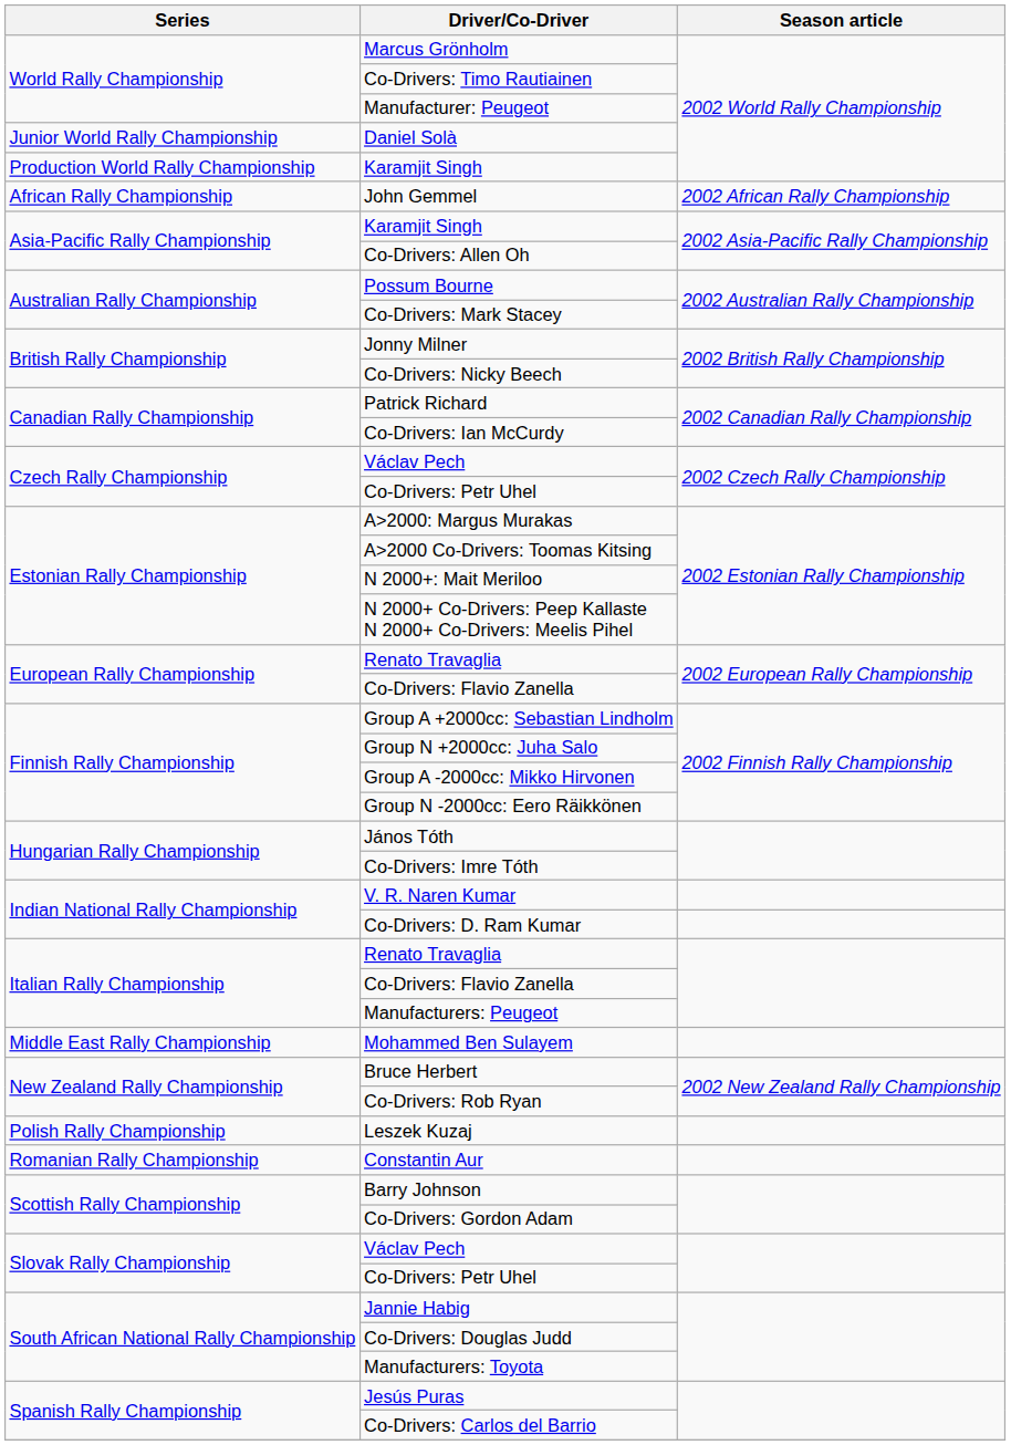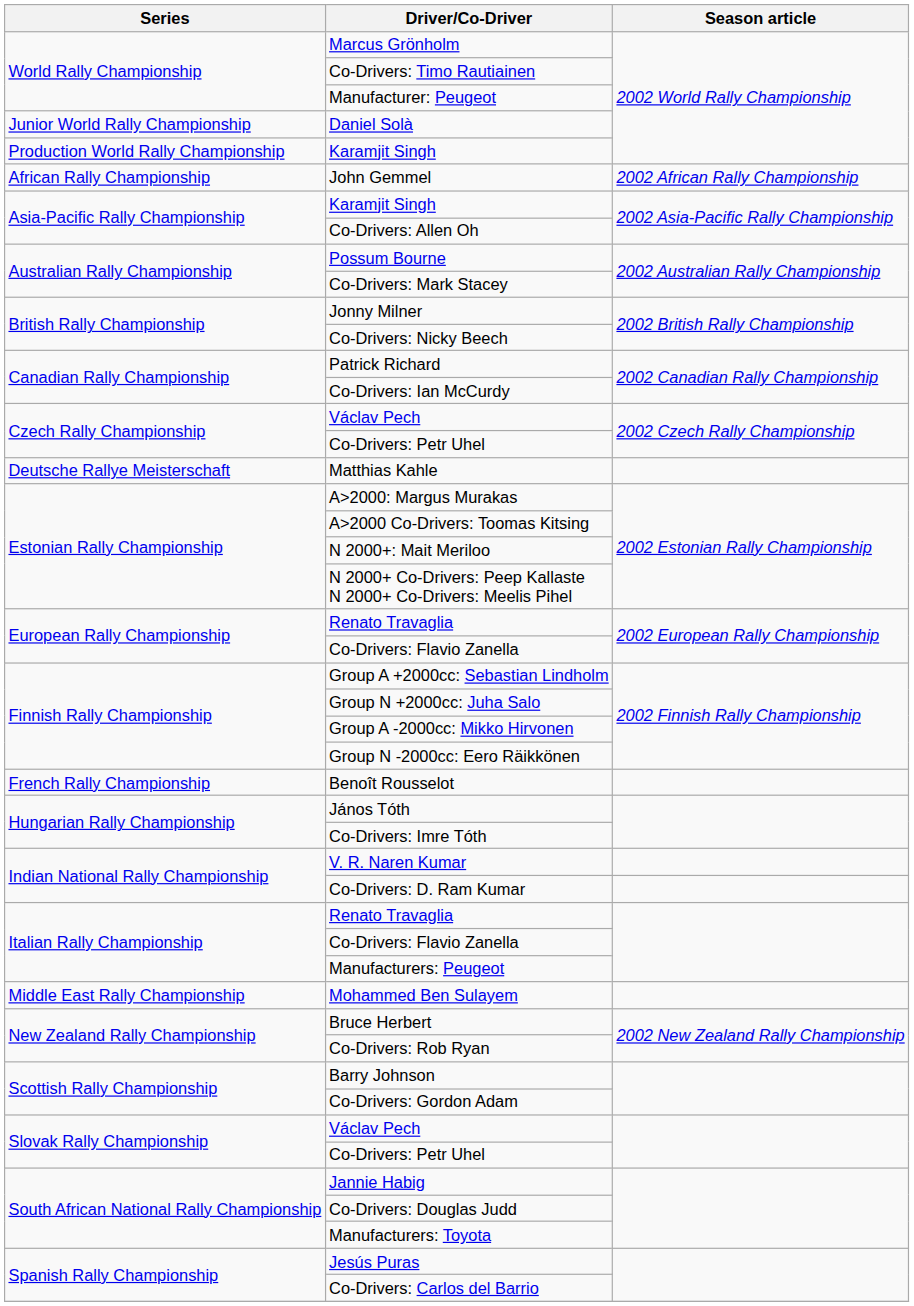 <table class="wikitable" style="font-size: 87%;">
 <tr>
 <th>Series</th>
 <th>Driver/Co-Driver</th>
 <th>Season article</th>
 </tr>
 <tr>
 <td rowspan=3><a href='#'>World Rally Championship</a></td>
 <td> <a href='#'>Marcus Grönholm</a></td>
 <td rowspan=5><em><a href='#'>2002 World Rally Championship</a></em></td>
 </tr>
 <tr>
 <td>Co-Drivers:  <a href='#'>Timo Rautiainen</a></td>
 </tr>
 <tr>
 <td>Manufacturer:  <a href='#'>Peugeot</a></td>
 </tr>
 <tr>
 <td><a href='#'>Junior World Rally Championship</a></td>
 <td> <a href='#'>Daniel Solà</a></td>
 </tr>
 <tr>
 <td><a href='#'>Production World Rally Championship</a></td>
 <td> <a href='#'>Karamjit Singh</a></td>
 </tr>
 <tr>
 <td><a href='#'>African Rally Championship</a></td>
 <td> John Gemmel</td>
 <td><em><a href='#'>2002 African Rally Championship</a></em></td>
 </tr>
 <tr>
 <td rowspan=2><a href='#'>Asia-Pacific Rally Championship</a></td>
 <td> <a href='#'>Karamjit Singh</a></td>
 <td rowspan=2><em><a href='#'>2002 Asia-Pacific Rally Championship</a></em></td>
 </tr>
 <tr>
 <td>Co-Drivers:  Allen Oh</td>
 </tr>
 <tr>
 <td rowspan=2><a href='#'>Australian Rally Championship</a></td>
 <td> <a href='#'>Possum Bourne</a></td>
 <td rowspan=2><em><a href='#'>2002 Australian Rally Championship</a></em></td>
 </tr>
 <tr>
 <td>Co-Drivers:  Mark Stacey</td>
 </tr>
 <tr>
 <td rowspan=2><a href='#'>British Rally Championship</a></td>
 <td> Jonny Milner</td>
 <td rowspan=2><em><a href='#'>2002 British Rally Championship</a></em></td>
 </tr>
 <tr>
 <td>Co-Drivers:  Nicky Beech</td>
 </tr>
 <tr>
 <td rowspan=2><a href='#'>Canadian Rally Championship</a></td>
 <td> Patrick Richard</td>
 <td rowspan=2><em><a href='#'>2002 Canadian Rally Championship</a></em></td>
 </tr>
 <tr>
 <td>Co-Drivers:  Ian McCurdy</td>
 </tr>
 <tr>
 <td rowspan=2><a href='#'>Czech Rally Championship</a></td>
 <td> <a href='#'>Václav Pech</a></td>
 <td rowspan=2><em><a href='#'>2002 Czech Rally Championship</a></em></td>
 </tr>
 <tr>
 <td>Co-Drivers:  Petr Uhel</td>
 </tr>
 <tr>
+<td><a href='#'>Deutsche Rallye Meisterschaft</a></td>
+<td> Matthias Kahle</td>
+<td></td>
+</tr>
+<tr>
 <td rowspan=4><a href='#'>Estonian Rally Championship</a></td>
 <td>A>2000:  Margus Murakas</td>
 <td rowspan=4><em><a href='#'>2002 Estonian Rally Championship</a></em></td>
 </tr>
 <tr>
 <td>A>2000 Co-Drivers:  Toomas Kitsing</td>
 </tr>
 <tr>
 <td>N 2000+:  Mait Meriloo</td>
 </tr>
 <tr>
 <td>N 2000+ Co-Drivers:  Peep Kallaste<br>N 2000+ Co-Drivers:  Meelis Pihel</td>
 </tr>
 <tr>
 <td rowspan=2><a href='#'>European Rally Championship</a></td>
 <td> <a href='#'>Renato Travaglia</a></td>
 <td rowspan=2><em><a href='#'>2002 European Rally Championship</a></em></td>
 </tr>
 <tr>
 <td>Co-Drivers:  Flavio Zanella</td>
 </tr>
 <tr>
 <td rowspan=4><a href='#'>Finnish Rally Championship</a></td>
 <td>Group A +2000cc:  <a href='#'>Sebastian Lindholm</a></td>
 <td rowspan=4><em><a href='#'>2002 Finnish Rally Championship</a></em></td>
 </tr>
 <tr>
 <td>Group N +2000cc:  <a href='#'>Juha Salo</a></td>
 </tr>
 <tr>
 <td>Group A -2000cc:  <a href='#'>Mikko Hirvonen</a></td>
 </tr>
 <tr>
 <td>Group N -2000cc:  Eero Räikkönen</td>
+</tr>
+<tr>
+<td><a href='#'>French Rally Championship</a></td>
+<td> Benoît Rousselot</td>
+<td></td>
 </tr>
 <tr>
 <td rowspan=2><a href='#'>Hungarian Rally Championship</a></td>
 <td> János Tóth</td>
 <td rowspan=2></td>
 </tr>
 <tr>
 <td>Co-Drivers:  Imre Tóth</td>
 </tr>
 <tr>
 <td rowspan=2><a href='#'>Indian National Rally Championship</a></td>
 <td> <a href='#'>V. R. Naren Kumar</a></td>
 <td></td>
 </tr>
 <tr>
 <td>Co-Drivers:  D. Ram Kumar</td>
 </tr>
 <tr>
 <td rowspan=3><a href='#'>Italian Rally Championship</a></td>
 <td> <a href='#'>Renato Travaglia</a></td>
 <td rowspan=3></td>
 </tr>
 <tr>
 <td>Co-Drivers:  Flavio Zanella</td>
 </tr>
 <tr>
 <td>Manufacturers:  <a href='#'>Peugeot</a></td>
 </tr>
 <tr>
 <td><a href='#'>Middle East Rally Championship</a></td>
 <td> <a href='#'>Mohammed Ben Sulayem</a></td>
 <td></td>
 </tr>
 <tr>
 <td rowspan=2><a href='#'>New Zealand Rally Championship</a></td>
 <td> Bruce Herbert</td>
 <td rowspan=2><em><a href='#'>2002 New Zealand Rally Championship</a></em></td>
 </tr>
 <tr>
 <td>Co-Drivers:  Rob Ryan</td>
 </tr>
 <tr>
-<td><a href='#'>Polish Rally Championship</a></td>
-<td> Leszek Kuzaj</td>
-<td></td>
-</tr>
-<tr>
-<td><a href='#'>Romanian Rally Championship</a></td>
-<td> <a href='#'>Constantin Aur</a></td>
-<td></td>
-</tr>
-<tr>
 <td rowspan=2><a href='#'>Scottish Rally Championship</a></td>
 <td> Barry Johnson</td>
 <td rowspan=2></td>
 </tr>
 <tr>
 <td>Co-Drivers:  Gordon Adam</td>
 </tr>
 <tr>
 <td rowspan=2><a href='#'>Slovak Rally Championship</a></td>
 <td> <a href='#'>Václav Pech</a></td>
 <td rowspan=2></td>
 </tr>
 <tr>
 <td>Co-Drivers:  Petr Uhel</td>
 </tr>
 <tr>
 <td rowspan=3><a href='#'>South African National Rally Championship</a></td>
 <td> <a href='#'>Jannie Habig</a></td>
 <td rowspan=3></td>
 </tr>
 <tr>
 <td>Co-Drivers:  Douglas Judd</td>
 </tr>
 <tr>
 <td>Manufacturers:  <a href='#'>Toyota</a></td>
 </tr>
 <tr>
 <td rowspan=2><a href='#'>Spanish Rally Championship</a></td>
 <td> <a href='#'>Jesús Puras</a></td>
 <td rowspan=2></td>
 </tr>
 <tr>
 <td>Co-Drivers:  <a href='#'>Carlos del Barrio</a></td>
 </tr>
 <tr>
 </tr>
 </table>
